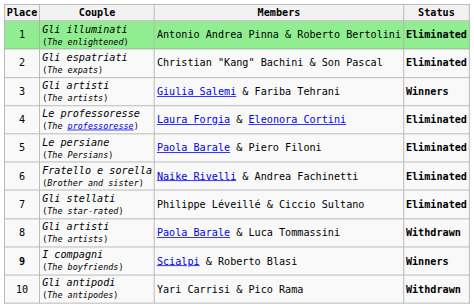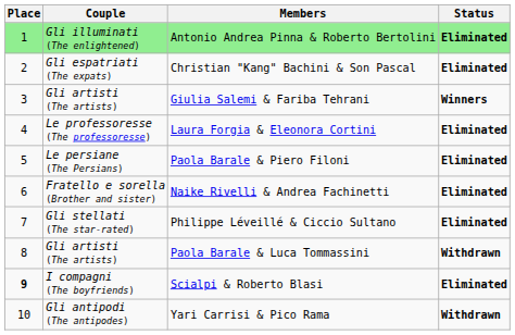 <table class="wikitable">
 <tr>
 <th>Place</th>
 <th>Couple</th>
 <th>Members</th>
 <th>Status</th>
 </tr>
 <tr style="background:#90EE90;">
 <td align="center">1</td>
 <td><em>Gli illuminati</em><br><small>(<em>The enlightened</em>)</small></td>
 <td>Antonio Andrea Pinna & Roberto Bertolini</td>
 <td><strong>Eliminated</strong></td>
 </tr>
 <tr>
 <td align="center">2</td>
 <td><em>Gli espatriati</em><br><small>(<em>The expats</em>)</small></td>
 <td>Christian "Kang" Bachini & Son Pascal</td>
 <td><strong>Eliminated</strong></td>
 </tr>
 <tr>
 <td align="center">3</td>
 <td><em>Gli artisti</em><br><small>(<em>The artists</em>)</small></td>
 <td><a href='#'>Giulia Salemi</a> & Fariba Tehrani</td>
 <td><strong>Winners</strong></td>
 </tr>
 <tr>
 <td align="center">4</td>
 <td><em>Le professoresse</em><br><small>(<em>The <a href='#'>professoresse</a></em>)</small></td>
 <td><a href='#'>Laura Forgia</a> & <a href='#'>Eleonora Cortini</a></td>
 <td><strong>Eliminated</strong></td>
 </tr>
 <tr>
 <td align="center">5</td>
 <td><em>Le persiane</em><br><small>(<em>The Persians</em>)</small></td>
 <td><a href='#'>Paola Barale</a> & Piero Filoni</td>
 <td><strong>Eliminated</strong></td>
 </tr>
 <tr>
 <td align="center">6</td>
 <td><em>Fratello e sorella</em><br><small>(<em>Brother and sister</em>)</small></td>
 <td><a href='#'>Naike Rivelli</a> & Andrea Fachinetti</td>
 <td><strong>Eliminated</strong></td>
 </tr>
 <tr>
 <td align="center">7</td>
 <td><em>Gli stellati</em><br><small>(<em>The star-rated</em>)</small></td>
 <td>Philippe Léveillé & Ciccio Sultano</td>
 <td><strong>Eliminated</strong></td>
 </tr>
 <tr>
 <td align="center">8</td>
 <td><em>Gli artisti</em><br><small>(<em>The artists</em>)</small></td>
 <td><a href='#'>Paola Barale</a> & Luca Tommassini</td>
 <td><strong>Withdrawn</strong></td>
 </tr>
 <tr>
 <td align="center"><strong>9</strong></td>
 <td><em>I compagni</em><br><small>(<em>The boyfriends</em>)</small></td>
 <td><a href='#'>Scialpi</a> & Roberto Blasi</td>
-<td><strong>Winners</strong></td>
+<td><strong>Eliminated</strong></td>
 </tr>
 <tr>
 <td align="center">10</td>
 <td><em>Gli antipodi</em><br><small>(<em>The antipodes</em>)</small></td>
 <td>Yari Carrisi & Pico Rama</td>
 <td><strong>Withdrawn</strong></td>
 </tr>
 </table>
